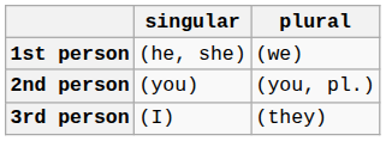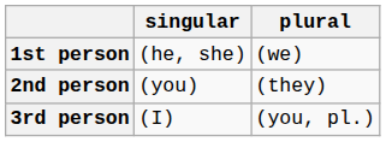 <table class="wikitable">
 <tr>
 <th></th>
 <th>singular</th>
 <th>plural</th>
 </tr>
 <tr>
 <th>1st person</th>
 <td> (he, she)</td>
 <td> (we)</td>
 </tr>
 <tr>
 <th>2nd person</th>
 <td> (you)</td>
-<td> (you, pl.)</td>
+<td> (they)</td>
 </tr>
 <tr>
 <th>3rd person</th>
 <td> (I)</td>
-<td> (they)</td>
+<td> (you, pl.)</td>
 </tr>
 </table>
